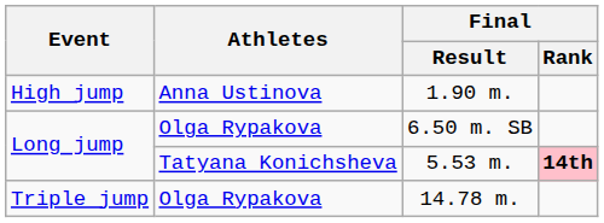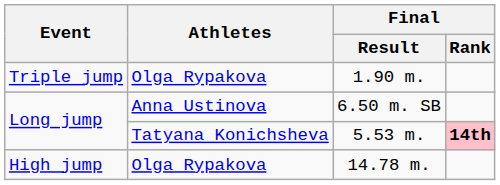 <table class=wikitable style="font-size:90%">
 <tr>
 <th rowspan=2>Event</th>
 <th rowspan=2>Athletes</th>
 <th colspan=2>Final</th>
 </tr>
 <tr>
 <th>Result</th>
 <th>Rank</th>
 </tr>
 <tr>
-<td><a href='#'>High jump</a></td>
-<td><a href='#'>Anna Ustinova</a></td>
+<td><a href='#'>Triple jump</a></td>
+<td><a href='#'>Olga Rypakova</a></td>
 <td align=center>1.90 m.</td>
 <td align=center></td>
 </tr>
 <tr>
 <td rowspan=2><a href='#'>Long jump</a></td>
-<td><a href='#'>Olga Rypakova</a></td>
+<td><a href='#'>Anna Ustinova</a></td>
 <td align=center>6.50 m. SB</td>
 <td align=center></td>
 </tr>
 <tr>
 <td><a href='#'>Tatyana Konichsheva</a></td>
 <td align=center>5.53 m.</td>
 <td align=center style="background: pink;"><strong>14th</strong></td>
 </tr>
 <tr>
-<td><a href='#'>Triple jump</a></td>
+<td><a href='#'>High jump</a></td>
 <td><a href='#'>Olga Rypakova</a></td>
 <td align=center>14.78 m.</td>
 <td align=center></td>
 </tr>
 </table>
